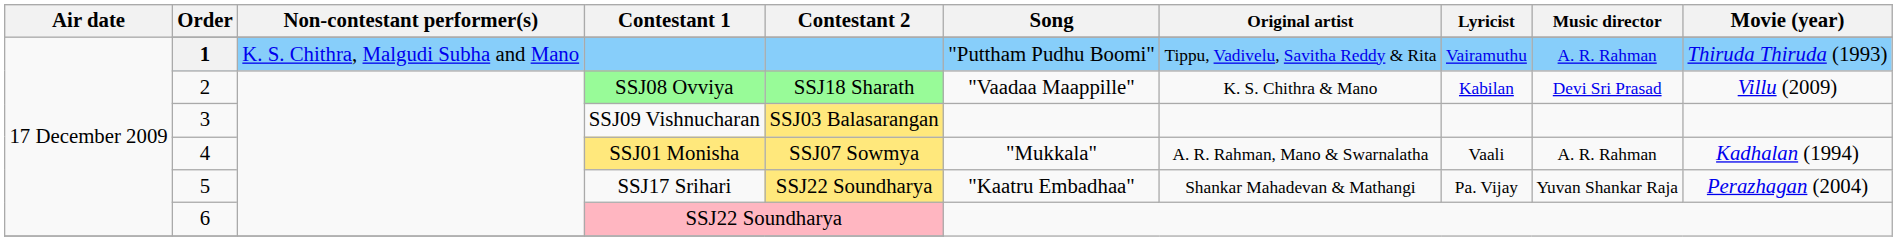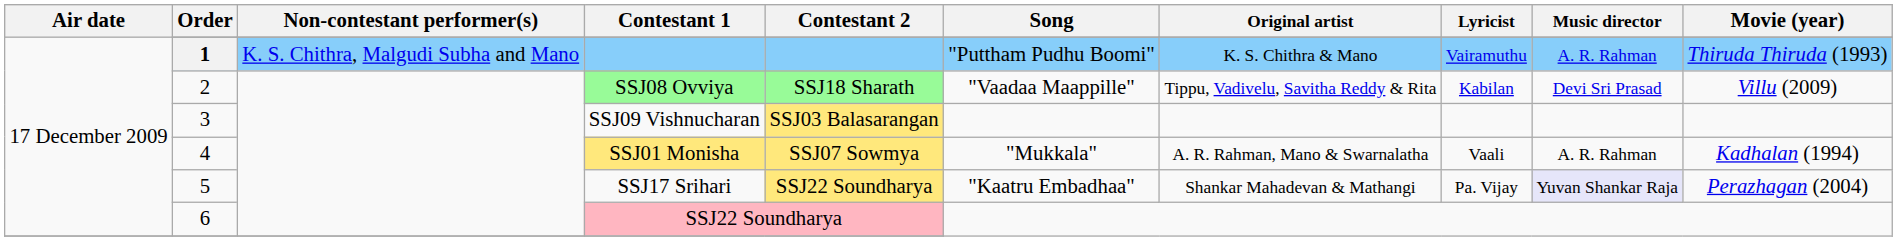 <table class="wikitable sortable sticky-header"style="text-align: center; width: auto;">
 <tr style="background:lightgrey; text-align:center;">
 <th>Air date</th>
 <th>Order</th>
 <th>Non-contestant performer(s)</th>
 <th>Contestant 1</th>
 <th>Contestant 2</th>
 <th>Song</th>
 <th><small>Original artist</small></th>
 <th><small>Lyricist</small></th>
 <th><small>Music director</small></th>
 <th>Movie (year)</th>
 </tr>
 <tr>
 <td rowspan=7>17 December 2009</td>
 </tr>
 <tr style="background:lightskyblue">
 <th scope="row">1</th>
 <td><a href='#'>K. S. Chithra</a>, <a href='#'>Malgudi Subha</a> and <a href='#'>Mano</a></td>
 <td></td>
 <td></td>
 <td>"Puttham Pudhu Boomi"</td>
-<td><small> Tippu, <a href='#'>Vadivelu</a>, <a href='#'>Savitha Reddy</a> & Rita</small></td>
+<td><small>K. S. Chithra & Mano</small></td>
 <td><small><a href='#'>Vairamuthu</a></small></td>
 <td><small><a href='#'>A. R. Rahman</a></small></td>
 <td><em><a href='#'>Thiruda Thiruda</a></em> (1993)</td>
 </tr>
 <tr>
 <td>2</td>
 <td rowspan=5></td>
 <td style="background:palegreen">SSJ08 Ovviya</td>
 <td style="background:palegreen">SSJ18 Sharath</td>
 <td>"Vaadaa Maappille"</td>
-<td><small>K. S. Chithra & Mano</small></td>
+<td><small> Tippu, <a href='#'>Vadivelu</a>, <a href='#'>Savitha Reddy</a> & Rita</small></td>
 <td><small><a href='#'>Kabilan</a></small></td>
 <td><small><a href='#'>Devi Sri Prasad</a></small></td>
 <td><em><a href='#'>Villu</a></em> (2009)</td>
 </tr>
 <tr>
 <td>3</td>
 <td>SSJ09 Vishnucharan</td>
 <td style="background:#ffe87c">SSJ03 Balasarangan</td>
 <td></td>
 <td></td>
 <td></td>
 <td></td>
 <td></td>
 </tr>
 <tr>
 <td>4</td>
 <td style="background:#ffe87c">SSJ01 Monisha</td>
 <td style="background:#ffe87c">SSJ07 Sowmya</td>
 <td>"Mukkala"</td>
 <td><small>A. R. Rahman, Mano & Swarnalatha</small></td>
 <td><small>Vaali</small></td>
 <td><small>A. R. Rahman</small></td>
 <td><em><a href='#'>Kadhalan</a></em> (1994)</td>
 </tr>
 <tr>
 <td>5</td>
 <td>SSJ17 Srihari</td>
 <td style="background:#ffe87c">SSJ22 Soundharya</td>
 <td>"Kaatru Embadhaa"</td>
 <td><small>Shankar Mahadevan & Mathangi</small></td>
 <td><small>Pa. Vijay</small></td>
-<td><small>Yuvan Shankar Raja</small></td>
+<td style="background: lavender;"><small>Yuvan Shankar Raja</small></td>
 <td><em><a href='#'>Perazhagan</a></em> (2004)</td>
 </tr>
 <tr>
 <td>6</td>
 <td colspan=2 style="background:lightpink">SSJ22 Soundharya</td>
 </tr>
 <tr>
 </tr>
 </table>
